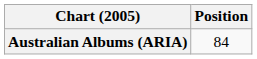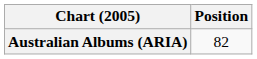 <table class="wikitable plainrowheaders" style="text-align:center">
 <tr>
 <th scope="col">Chart (2005)</th>
 <th scope="col">Position</th>
 </tr>
 <tr>
 <th scope="row">Australian Albums (ARIA)</th>
-<td>84</td>
+<td>82</td>
 </tr>
 </table>
